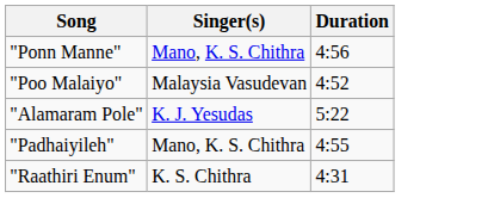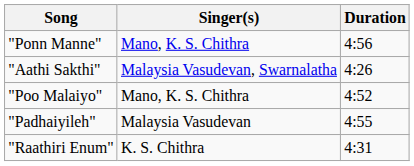 <table class="wikitable" style="font-size:95%;">
 <tr>
 <th>Song</th>
 <th>Singer(s)</th>
 <th>Duration</th>
 </tr>
 <tr>
 <td>"Ponn Manne"</td>
 <td><a href='#'>Mano</a>, <a href='#'>K. S. Chithra</a></td>
 <td>4:56</td>
 </tr>
 <tr>
+<td>"Aathi Sakthi"</td>
+<td><a href='#'>Malaysia Vasudevan</a>, <a href='#'>Swarnalatha</a></td>
+<td>4:26</td>
+</tr>
+<tr>
 <td>"Poo Malaiyo"</td>
-<td>Malaysia Vasudevan</td>
+<td>Mano, K. S. Chithra</td>
 <td>4:52</td>
 </tr>
 <tr>
-<td>"Alamaram Pole"</td>
-<td><a href='#'>K. J. Yesudas</a></td>
-<td>5:22</td>
-</tr>
-<tr>
 <td>"Padhaiyileh"</td>
-<td>Mano, K. S. Chithra</td>
+<td>Malaysia Vasudevan</td>
 <td>4:55</td>
 </tr>
 <tr>
 <td>"Raathiri Enum"</td>
 <td>K. S. Chithra</td>
 <td>4:31</td>
 </tr>
 </table>
